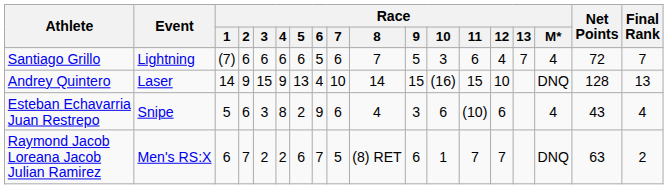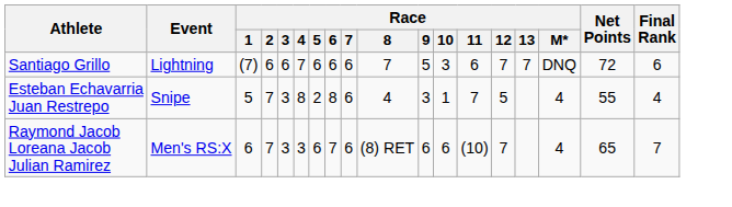 <table class="wikitable" style="font-size:90%">
 <tr>
 <th rowspan=2>Athlete</th>
 <th rowspan=2>Event</th>
 <th colspan=14>Race</th>
 <th rowspan=2>Net<br>Points</th>
 <th rowspan=2>Final<br>Rank</th>
 </tr>
 <tr style="font-size:95%">
 <th>1</th>
 <th>2</th>
 <th>3</th>
 <th>4</th>
 <th>5</th>
 <th>6</th>
 <th>7</th>
 <th>8</th>
 <th>9</th>
 <th>10</th>
 <th>11</th>
 <th>12</th>
 <th>13</th>
 <th>M*</th>
 </tr>
 <tr align=center>
 <td align=left><a href='#'>Santiago Grillo</a></td>
 <td align=left><a href='#'>Lightning</a></td>
 <td>(7)</td>
 <td>6</td>
 <td>6</td>
+<td>7</td>
 <td>6</td>
 <td>6</td>
-<td>5</td>
 <td>6</td>
 <td>7</td>
 <td>5</td>
 <td>3</td>
 <td>6</td>
-<td>4</td>
 <td>7</td>
-<td>4</td>
+<td>7</td>
+<td>DNQ</td>
 <td>72</td>
-<td>7</td>
-</tr>
-<tr align=center>
-<td align=left><a href='#'>Andrey Quintero</a></td>
-<td align=left><a href='#'>Laser</a></td>
-<td>14</td>
-<td>9</td>
-<td>15</td>
-<td>9</td>
-<td>13</td>
-<td>4</td>
-<td>10</td>
-<td>14</td>
-<td>15</td>
-<td>(16)</td>
-<td>15</td>
-<td>10</td>
-<td></td>
-<td>DNQ</td>
-<td>128</td>
-<td>13</td>
+<td>6</td>
 </tr>
 <tr align=center>
 <td align=left><a href='#'>Esteban Echavarria</a><br><a href='#'>Juan Restrepo</a></td>
 <td align=left><a href='#'>Snipe</a></td>
 <td>5</td>
-<td>6</td>
+<td>7</td>
 <td>3</td>
 <td>8</td>
 <td>2</td>
-<td>9</td>
+<td>8</td>
 <td>6</td>
 <td>4</td>
 <td>3</td>
-<td>6</td>
-<td>(10)</td>
-<td>6</td>
+<td>1</td>
+<td>7</td>
+<td>5</td>
 <td></td>
 <td>4</td>
-<td>43</td>
+<td>55</td>
 <td>4</td>
 </tr>
 <tr align=center>
 <td align=left><a href='#'>Raymond Jacob</a><br><a href='#'>Loreana Jacob</a><br><a href='#'>Julian Ramirez</a></td>
 <td align=left><a href='#'>Men's RS:X</a></td>
 <td>6</td>
 <td>7</td>
-<td>2</td>
-<td>2</td>
+<td>3</td>
+<td>3</td>
 <td>6</td>
 <td>7</td>
-<td>5</td>
+<td>6</td>
 <td>(8) RET</td>
 <td>6</td>
-<td>1</td>
-<td>7</td>
+<td>6</td>
+<td>(10)</td>
 <td>7</td>
 <td></td>
-<td>DNQ</td>
-<td>63</td>
-<td>2</td>
+<td>4</td>
+<td>65</td>
+<td>7</td>
 </tr>
 </table>
